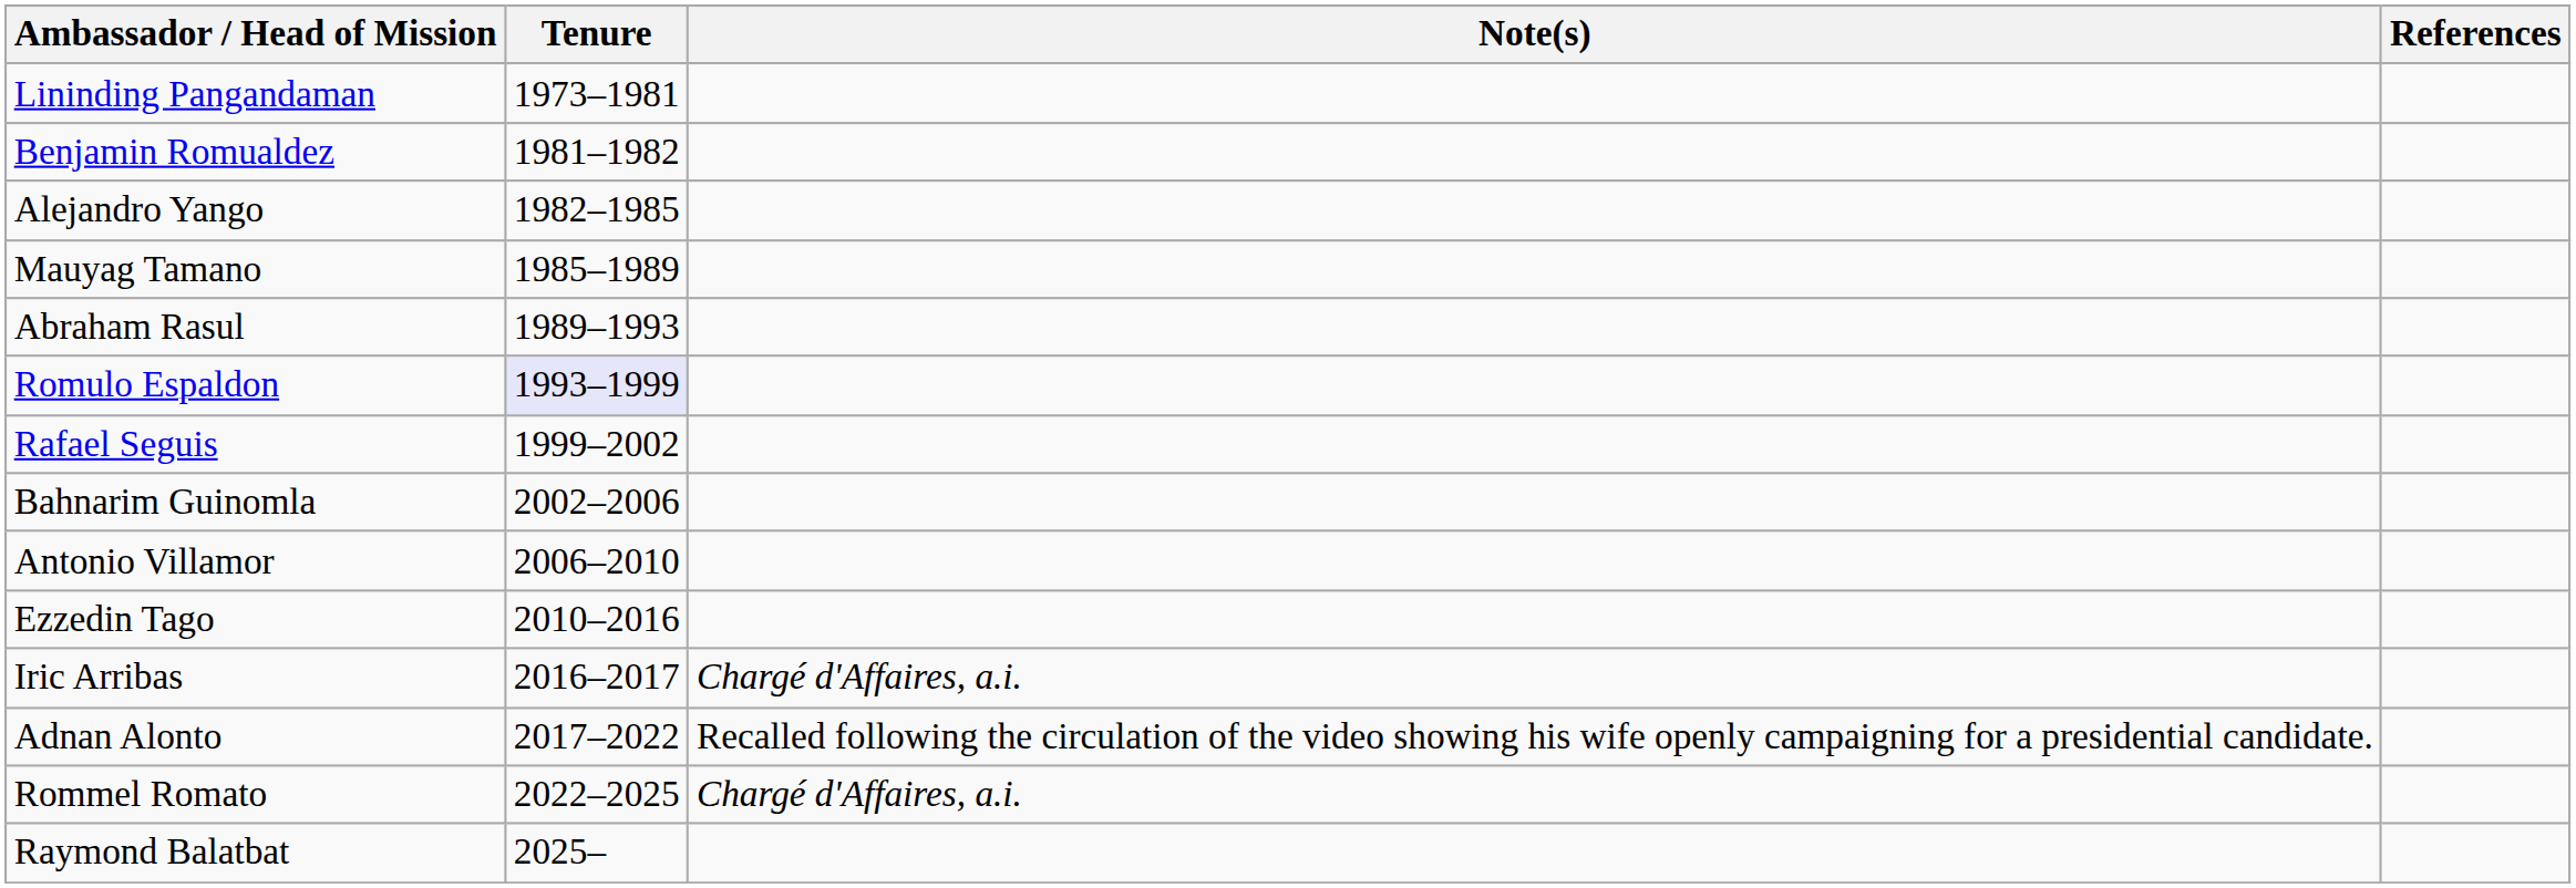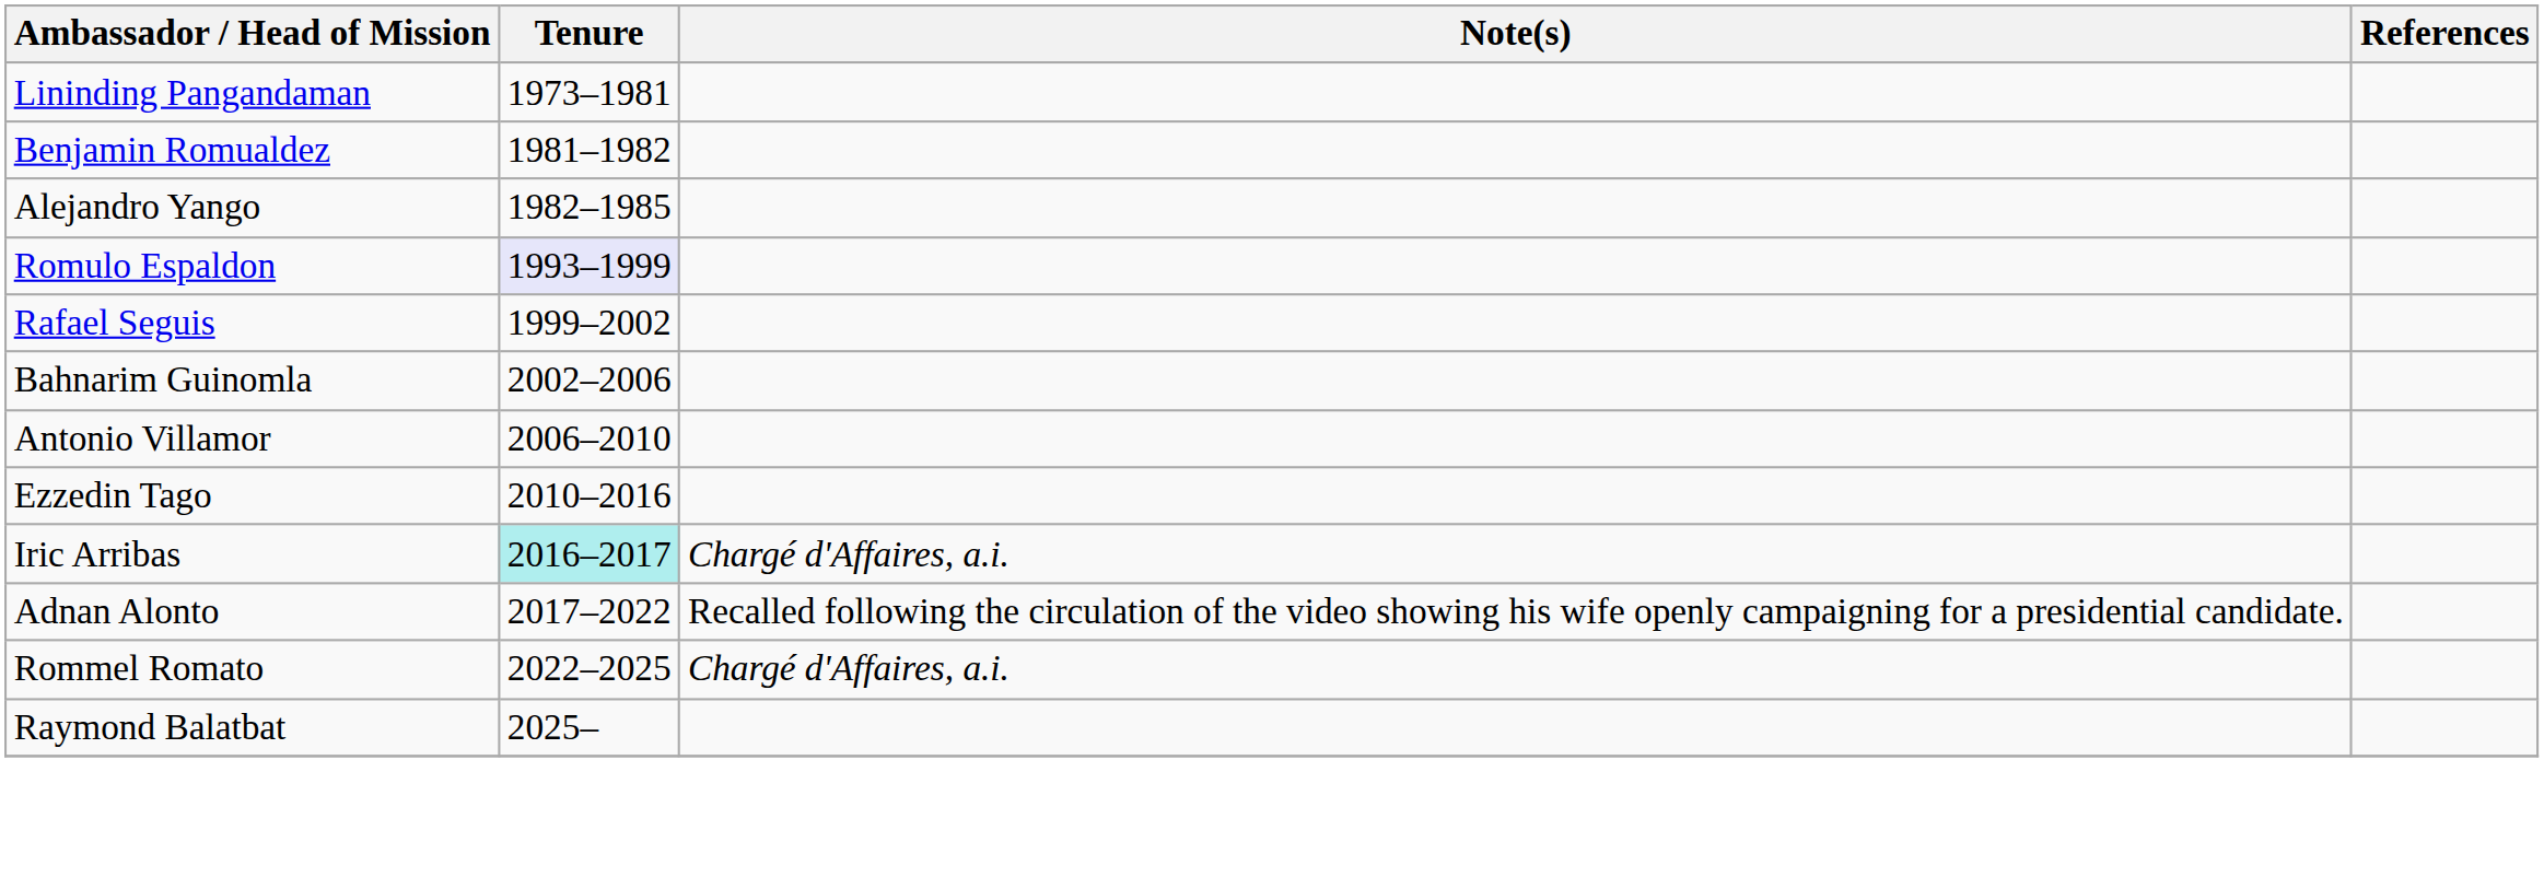 <table class=wikitable>
 <tr>
 <th>Ambassador / Head of Mission</th>
 <th>Tenure</th>
 <th>Note(s)</th>
 <th>References</th>
 </tr>
 <tr>
 <td><a href='#'>Lininding Pangandaman</a></td>
 <td align="center">1973–1981</td>
 <td></td>
 <td></td>
 </tr>
 <tr>
 <td><a href='#'>Benjamin Romualdez</a></td>
 <td align="center">1981–1982</td>
 <td></td>
 <td></td>
 </tr>
 <tr>
 <td>Alejandro Yango</td>
 <td align="center">1982–1985</td>
-<td></td>
-<td></td>
-</tr>
-<tr>
-<td>Mauyag Tamano</td>
-<td align="center">1985–1989</td>
-<td></td>
-<td></td>
-</tr>
-<tr>
-<td>Abraham Rasul</td>
-<td align="center">1989–1993</td>
 <td></td>
 <td></td>
 </tr>
 <tr>
 <td><a href='#'>Romulo Espaldon</a></td>
 <td align="center" style="background: lavender;">1993–1999</td>
 <td></td>
 <td></td>
 </tr>
 <tr>
 <td><a href='#'>Rafael Seguis</a></td>
 <td align="center">1999–2002</td>
 <td></td>
 <td></td>
 </tr>
 <tr>
 <td>Bahnarim Guinomla</td>
 <td align="center">2002–2006</td>
 <td></td>
 <td></td>
 </tr>
 <tr>
 <td>Antonio Villamor</td>
 <td align="center">2006–2010</td>
 <td></td>
 <td></td>
 </tr>
 <tr>
 <td>Ezzedin Tago</td>
 <td align="center">2010–2016</td>
 <td></td>
 <td></td>
 </tr>
 <tr>
 <td>Iric Arribas</td>
-<td align="center">2016–2017</td>
+<td align="center" style="background: paleturquoise;">2016–2017</td>
 <td><em>Chargé d'Affaires, a.i.</em></td>
 <td></td>
 </tr>
 <tr>
 <td>Adnan Alonto</td>
 <td align="center">2017–2022</td>
 <td>Recalled following the circulation of the video showing his wife openly campaigning for a presidential candidate.</td>
 <td></td>
 </tr>
 <tr>
 <td>Rommel Romato</td>
 <td align="center">2022–2025</td>
 <td><em>Chargé d'Affaires, a.i.</em></td>
 <td></td>
 </tr>
 <tr>
 <td>Raymond Balatbat</td>
 <td>2025–</td>
 <td></td>
 <td></td>
 </tr>
 <tr>
 </tr>
 </table>
